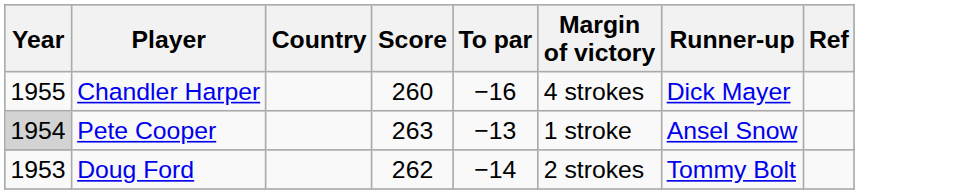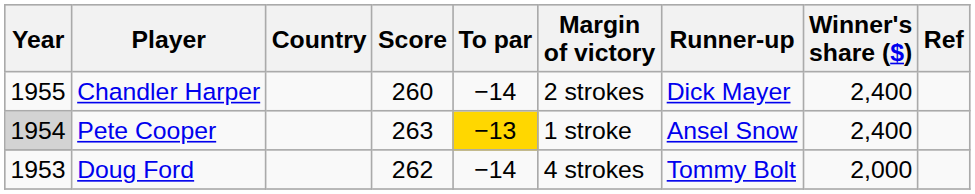 <table class="wikitable" style="font-size:95%">
 <tr>
 <th>Year</th>
 <th>Player</th>
 <th>Country</th>
 <th>Score</th>
 <th>To par</th>
 <th>Margin<br>of victory</th>
 <th>Runner-up</th>
+<th>Winner's<br>share (<a href='#'>$</a>)</th>
 <th>Ref</th>
 </tr>
 <tr>
 <td>1955</td>
 <td><a href='#'>Chandler Harper</a></td>
 <td></td>
 <td align=center>260</td>
-<td align=center>−16</td>
-<td>4 strokes</td>
+<td align=center>−14</td>
+<td>2 strokes</td>
 <td> <a href='#'>Dick Mayer</a></td>
+<td align=right>2,400</td>
 <td></td>
 </tr>
 <tr>
 <td style="background: lightgrey;">1954</td>
 <td><a href='#'>Pete Cooper</a></td>
 <td></td>
 <td align=center>263</td>
-<td align=center>−13</td>
+<td align=center style="background: gold;">−13</td>
 <td>1 stroke</td>
 <td> <a href='#'>Ansel Snow</a></td>
+<td align=right>2,400</td>
 <td></td>
 </tr>
 <tr>
 <td>1953</td>
 <td><a href='#'>Doug Ford</a></td>
 <td></td>
 <td align=center>262</td>
 <td align=center>−14</td>
-<td>2 strokes</td>
+<td>4 strokes</td>
 <td> <a href='#'>Tommy Bolt</a></td>
+<td align=right>2,000</td>
 <td></td>
 </tr>
 </table>
